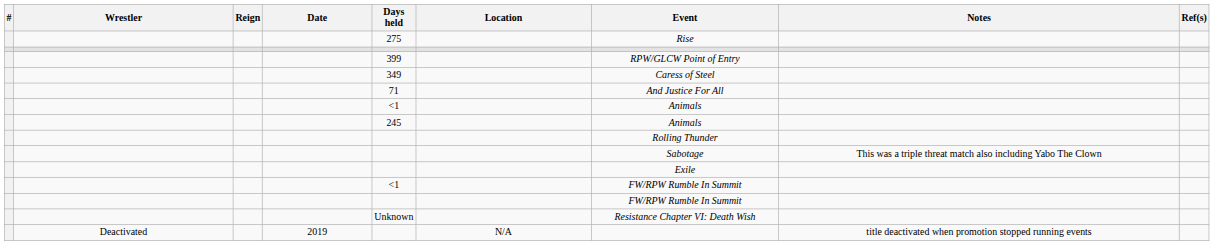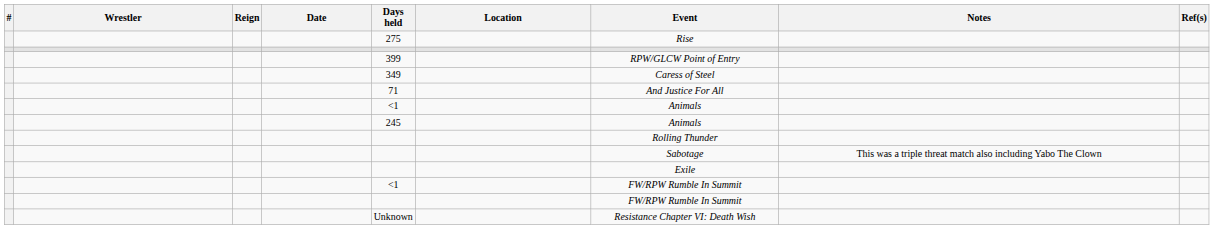 <table class="wikitable sortable" width=98% style="text-align:center;">
 <tr>
 <th width=0%>#</th>
 <th width=20%>Wrestler</th>
 <th width=0%>Reign</th>
 <th width=10%>Date</th>
 <th width=0%>Days<br>held</th>
 <th width=16%>Location</th>
 <th width=17%>Event</th>
 <th width=60% class="unsortable">Notes</th>
 <th width=0% class="unsortable">Ref(s)</th>
 </tr>
 <tr>
 <th></th>
 <td></td>
 <td></td>
 <td></td>
 <td>275</td>
 <td></td>
 <td><em>Rise</em></td>
 <td></td>
 <td></td>
 </tr>
 <tr style="background-color:#e3e3e3">
 <td></td>
 <td></td>
 <td></td>
 <td></td>
 <td></td>
 <td></td>
 <td></td>
 <td></td>
 <td></td>
 </tr>
 <tr>
 <th></th>
 <td></td>
 <td></td>
 <td></td>
 <td>399</td>
 <td></td>
 <td><em>RPW/GLCW Point of Entry</em></td>
 <td></td>
 <td></td>
 </tr>
 <tr>
 <th></th>
 <td></td>
 <td></td>
 <td></td>
 <td>349</td>
 <td></td>
 <td><em>Caress of Steel</em></td>
 <td></td>
 <td></td>
 </tr>
 <tr>
 <th></th>
 <td></td>
 <td></td>
 <td></td>
 <td>71</td>
 <td></td>
 <td><em>And Justice For All</em></td>
 <td></td>
 <td></td>
 </tr>
 <tr>
 <th></th>
 <td></td>
 <td></td>
 <td></td>
 <td data-sort-value=0.2><1</td>
 <td></td>
 <td><em>Animals</em></td>
 <td></td>
 <td></td>
 </tr>
 <tr>
 <th></th>
 <td></td>
 <td></td>
 <td></td>
 <td>245</td>
 <td></td>
 <td><em>Animals</em></td>
 <td></td>
 <td></td>
 </tr>
 <tr>
 <th></th>
 <td></td>
 <td></td>
 <td></td>
 <td></td>
 <td></td>
 <td><em>Rolling Thunder</em></td>
 <td></td>
 <td></td>
 </tr>
 <tr>
 <th></th>
 <td></td>
 <td></td>
 <td></td>
 <td></td>
 <td></td>
 <td><em>Sabotage</em></td>
 <td>This was a triple threat match also including Yabo The Clown</td>
 <td></td>
 </tr>
 <tr>
 <th></th>
 <td></td>
 <td></td>
 <td></td>
 <td></td>
 <td></td>
 <td><em>Exile</em></td>
 <td></td>
 <td></td>
 </tr>
 <tr>
 <th></th>
 <td></td>
 <td></td>
 <td></td>
 <td data-sort-value=0.2><1</td>
 <td></td>
 <td><em>FW/RPW Rumble In Summit</em></td>
 <td></td>
 <td></td>
 </tr>
 <tr>
 <th></th>
 <td></td>
 <td></td>
 <td></td>
 <td></td>
 <td></td>
 <td><em>FW/RPW Rumble In Summit</em></td>
 <td></td>
 <td></td>
 </tr>
 <tr>
 <th></th>
 <td></td>
 <td></td>
 <td></td>
 <td>Unknown</td>
 <td></td>
 <td><em>Resistance Chapter VI: Death Wish</em></td>
 <td></td>
 <td></td>
 </tr>
-<tr>
-<th></th>
-<td>Deactivated</td>
-<td></td>
-<td>2019</td>
-<td></td>
-<td>N/A</td>
-<td></td>
-<td>title deactivated when promotion stopped running events</td>
-<td></td>
-</tr>
 </table>
